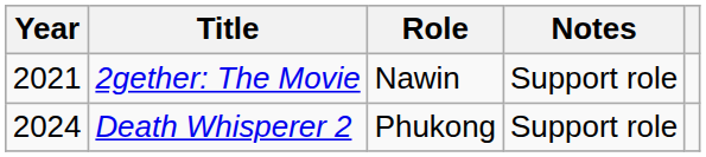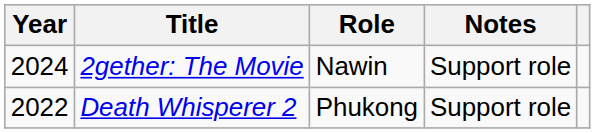 <table class="wikitable">
 <tr>
 <th>Year</th>
 <th>Title</th>
 <th>Role</th>
 <th>Notes</th>
 <th></th>
 </tr>
 <tr>
-<td>2021</td>
+<td>2024</td>
 <td><em><a href='#'>2gether: The Movie</a></em></td>
 <td>Nawin</td>
 <td>Support role</td>
 <td></td>
 </tr>
 <tr>
-<td>2024</td>
+<td>2022</td>
 <td><em><a href='#'>Death Whisperer 2</a></em></td>
 <td>Phukong</td>
 <td>Support role</td>
 <td></td>
 </tr>
 </table>
